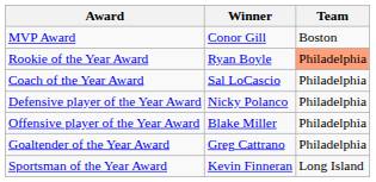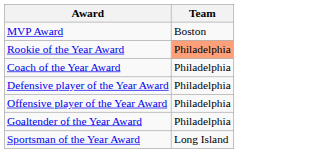 <table class="wikitable">
 <tr>
 <th>Award</th>
-<th>Winner</th>
 <th>Team</th>
 </tr>
 <tr>
 <td><a href='#'>MVP Award</a></td>
-<td><a href='#'>Conor Gill</a></td>
 <td>Boston</td>
 </tr>
 <tr>
 <td><a href='#'>Rookie of the Year Award</a></td>
-<td><a href='#'>Ryan Boyle</a></td>
 <td style="background: lightsalmon;">Philadelphia</td>
 </tr>
 <tr>
 <td><a href='#'>Coach of the Year Award</a></td>
-<td><a href='#'>Sal LoCascio</a></td>
 <td>Philadelphia</td>
 </tr>
 <tr>
 <td><a href='#'>Defensive player of the Year Award</a></td>
-<td><a href='#'>Nicky Polanco</a></td>
 <td>Philadelphia</td>
 </tr>
 <tr>
 <td><a href='#'>Offensive player of the Year Award</a></td>
-<td><a href='#'>Blake Miller</a></td>
 <td>Philadelphia</td>
 </tr>
 <tr>
 <td><a href='#'>Goaltender of the Year Award</a></td>
-<td><a href='#'>Greg Cattrano</a></td>
 <td>Philadelphia</td>
 </tr>
 <tr>
 <td><a href='#'>Sportsman of the Year Award</a></td>
-<td><a href='#'>Kevin Finneran</a></td>
 <td>Long Island</td>
 </tr>
 </table>
